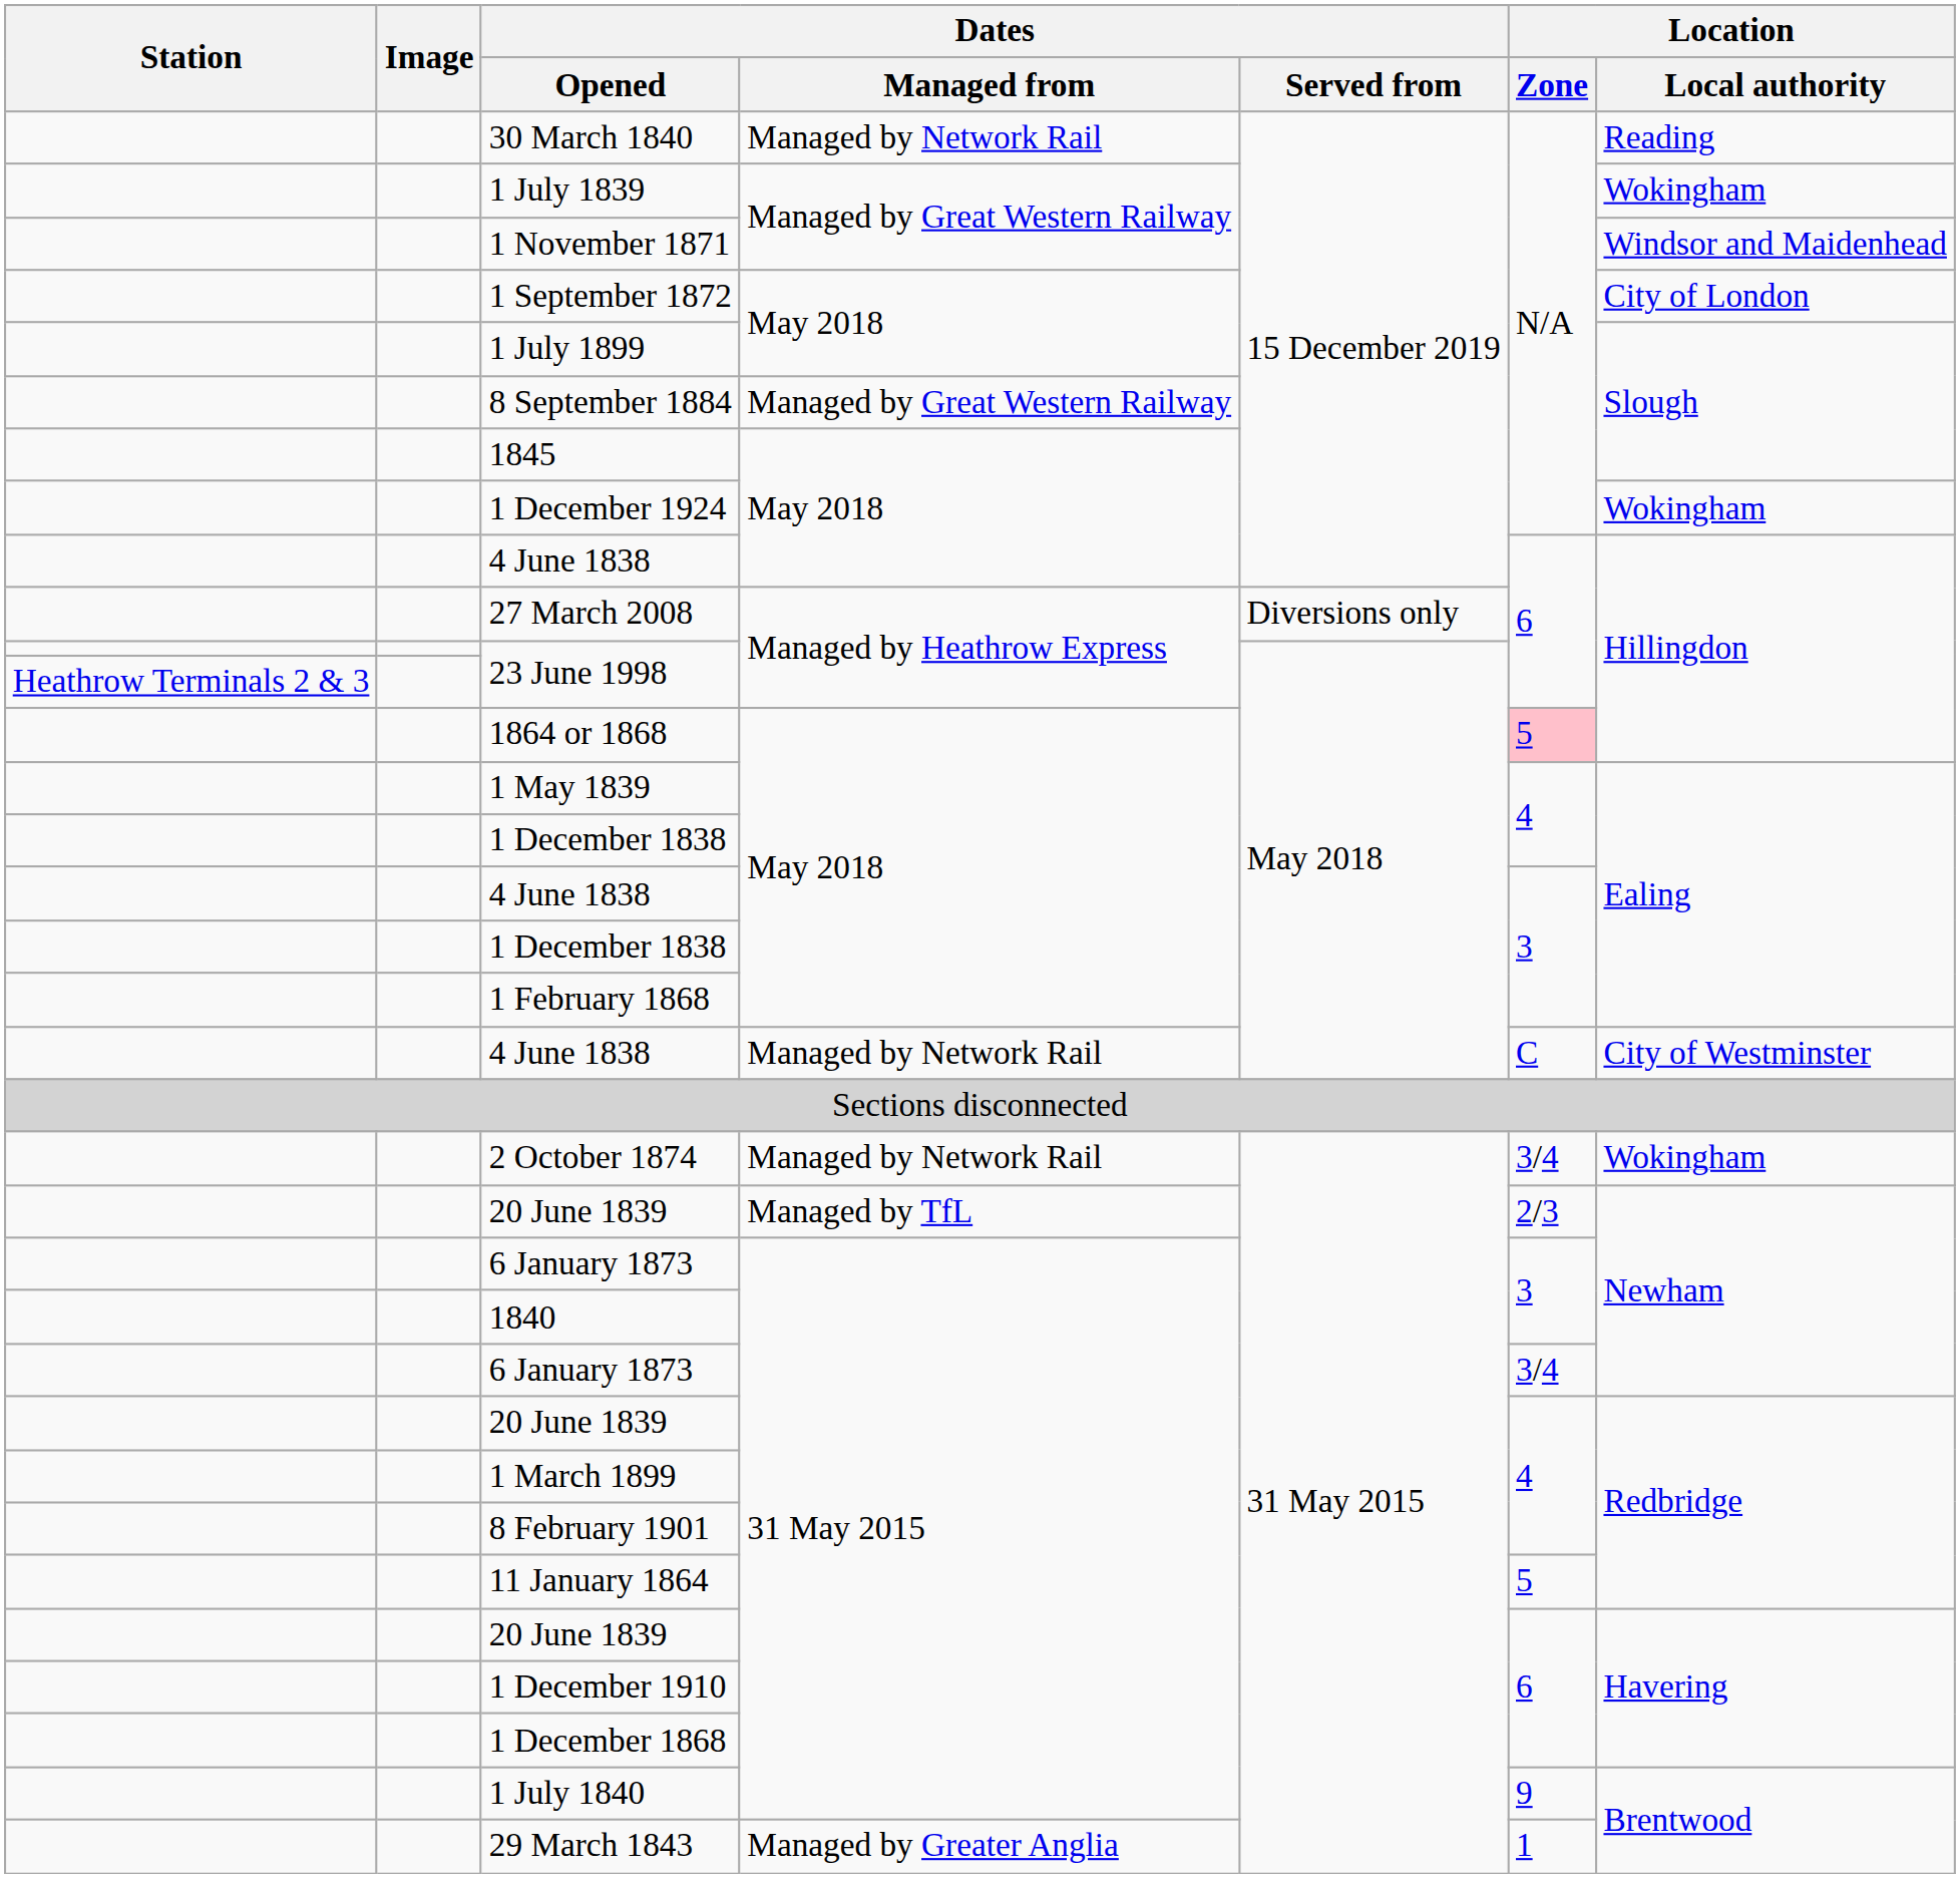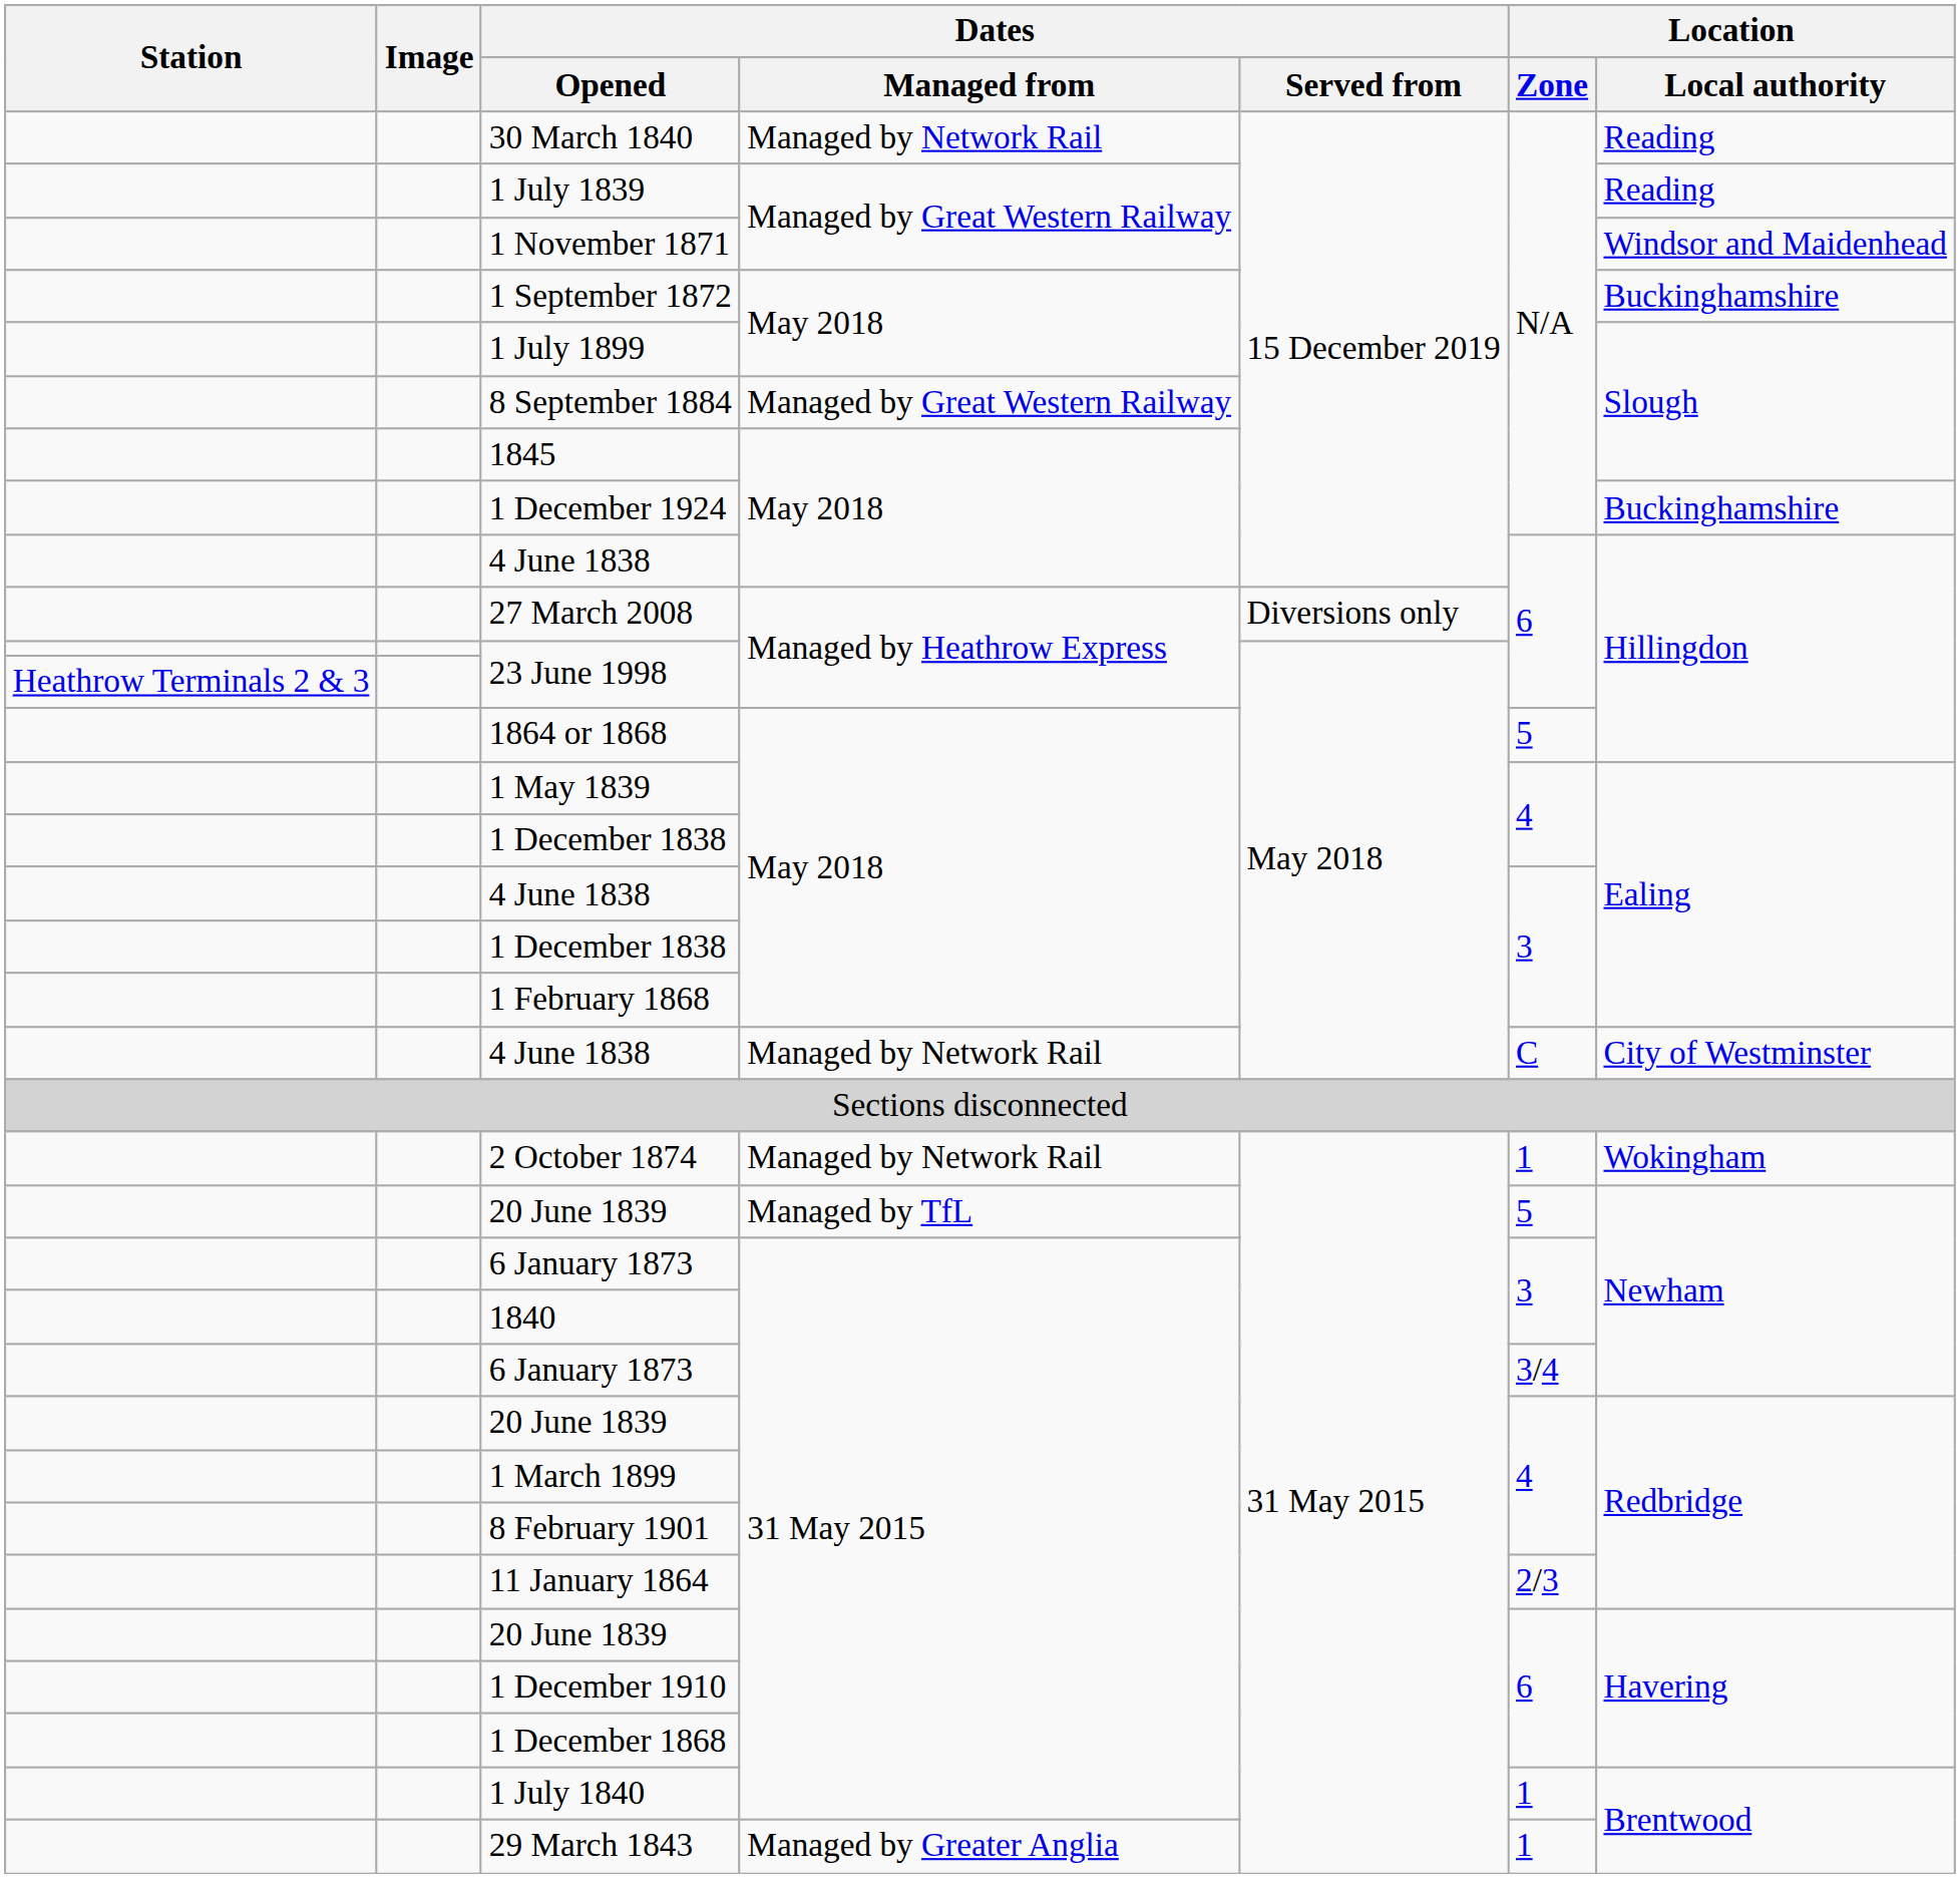 <table class="wikitable sortable mw-collapsible">
 <tr>
 <th rowspan="2">Station</th>
 <th class="unsortable" rowspan="2">Image</th>
 <th colspan="3">Dates</th>
 <th colspan="2">Location</th>
 </tr>
 <tr>
 <th>Opened</th>
 <th>Managed from</th>
 <th>Served from</th>
 <th><a href='#'>Zone</a></th>
 <th>Local authority</th>
 </tr>
 <tr>
 <td> </td>
 <td></td>
 <td>30 March 1840</td>
 <td>Managed by <a href='#'>Network Rail</a></td>
 <td rowspan="9">15 December 2019</td>
 <td rowspan="8">N/A</td>
 <td><a href='#'>Reading</a></td>
 </tr>
 <tr>
 <td> </td>
 <td></td>
 <td>1 July 1839</td>
 <td rowspan="2">Managed by <a href='#'>Great Western Railway</a></td>
-<td><a href='#'>Wokingham</a></td>
+<td><a href='#'>Reading</a></td>
 </tr>
 <tr>
 <td> </td>
 <td></td>
 <td>1 November 1871</td>
 <td><a href='#'>Windsor and Maidenhead</a></td>
 </tr>
 <tr>
 <td></td>
 <td></td>
 <td>1 September 1872</td>
 <td rowspan="2">May 2018</td>
-<td><a href='#'>City of London</a></td>
+<td><a href='#'>Buckinghamshire</a></td>
 </tr>
 <tr>
 <td></td>
 <td></td>
 <td>1 July 1899</td>
 <td rowspan="3"><a href='#'>Slough</a></td>
 </tr>
 <tr>
 <td> </td>
 <td></td>
 <td>8 September 1884</td>
 <td>Managed by <a href='#'>Great Western Railway</a></td>
 </tr>
 <tr>
 <td></td>
 <td></td>
 <td>1845</td>
 <td rowspan="3">May 2018</td>
 </tr>
 <tr>
 <td></td>
 <td></td>
 <td>1 December 1924</td>
-<td><a href='#'>Wokingham</a></td>
+<td><a href='#'>Buckinghamshire</a></td>
 </tr>
 <tr>
 <td></td>
 <td></td>
 <td>4 June 1838</td>
 <td rowspan="4"><a href='#'>6</a></td>
 <td rowspan="5"><a href='#'>Hillingdon</a></td>
 </tr>
 <tr>
 <td>  </td>
 <td></td>
 <td>27 March 2008</td>
 <td rowspan="3">Managed by <a href='#'>Heathrow Express</a></td>
 <td>Diversions only</td>
 </tr>
 <tr>
 <td> </td>
 <td></td>
 <td rowspan="2">23 June 1998</td>
 <td rowspan="9">May 2018</td>
 </tr>
 <tr>
 <td><a href='#'>Heathrow Terminals 2 & 3</a>  </td>
 <td></td>
 </tr>
 <tr>
 <td> </td>
 <td></td>
 <td>1864 or 1868</td>
 <td rowspan="6">May 2018</td>
-<td style="background: pink;"><a href='#'>5</a></td>
+<td><a href='#'>5</a></td>
 </tr>
 <tr>
 <td></td>
 <td></td>
 <td>1 May 1839</td>
 <td rowspan="2"><a href='#'>4</a></td>
 <td rowspan="5"><a href='#'>Ealing</a></td>
 </tr>
 <tr>
 <td></td>
 <td></td>
 <td>1 December 1838</td>
 </tr>
 <tr>
 <td> </td>
 <td></td>
 <td>4 June 1838</td>
 <td rowspan="3"><a href='#'>3</a></td>
 </tr>
 <tr>
 <td>  </td>
 <td></td>
 <td>1 December 1838</td>
 </tr>
 <tr>
 <td></td>
 <td></td>
 <td>1 February 1868</td>
 </tr>
 <tr>
 <td>   </td>
 <td></td>
 <td>4 June 1838</td>
 <td>Managed by Network Rail</td>
 <td><a href='#'>C</a></td>
 <td><a href='#'>City of Westminster</a></td>
 </tr>
 <tr style="background-color:#D3D3D3">
 <td colspan="7" style="text-align:center">Sections disconnected</td>
 </tr>
 <tr>
 <td>   </td>
 <td></td>
 <td>2 October 1874</td>
 <td>Managed by Network Rail</td>
 <td rowspan="14">31 May 2015</td>
-<td><a href='#'>3</a>/<a href='#'>4</a></td>
+<td><a href='#'>1</a></td>
 <td><a href='#'>Wokingham</a></td>
 </tr>
 <tr>
 <td>    </td>
 <td></td>
 <td>20 June 1839</td>
 <td>Managed by <a href='#'>TfL</a></td>
-<td><a href='#'>2</a>/<a href='#'>3</a></td>
+<td><a href='#'>5</a></td>
 <td rowspan="4"><a href='#'>Newham</a></td>
 </tr>
 <tr>
 <td></td>
 <td></td>
 <td>6 January 1873</td>
 <td rowspan="11">31 May 2015</td>
 <td rowspan="2"><a href='#'>3</a></td>
 </tr>
 <tr>
 <td></td>
 <td></td>
 <td>1840</td>
 </tr>
 <tr>
 <td></td>
 <td></td>
 <td>6 January 1873</td>
 <td><a href='#'>3</a>/<a href='#'>4</a></td>
 </tr>
 <tr>
 <td></td>
 <td></td>
 <td>20 June 1839</td>
 <td rowspan="3"><a href='#'>4</a></td>
 <td rowspan="4"><a href='#'>Redbridge</a></td>
 </tr>
 <tr>
 <td></td>
 <td></td>
 <td>1 March 1899</td>
 </tr>
 <tr>
 <td></td>
 <td></td>
 <td>8 February 1901</td>
 </tr>
 <tr>
 <td></td>
 <td></td>
 <td>11 January 1864</td>
-<td><a href='#'>5</a></td>
+<td><a href='#'>2</a>/<a href='#'>3</a></td>
 </tr>
 <tr>
 <td>  </td>
 <td></td>
 <td>20 June 1839</td>
 <td rowspan="3"><a href='#'>6</a></td>
 <td rowspan="3"><a href='#'>Havering</a></td>
 </tr>
 <tr>
 <td></td>
 <td></td>
 <td>1 December 1910</td>
 </tr>
 <tr>
 <td></td>
 <td></td>
 <td>1 December 1868</td>
 </tr>
 <tr>
 <td></td>
 <td></td>
 <td>1 July 1840</td>
-<td><a href='#'>9</a></td>
+<td><a href='#'>1</a></td>
 <td rowspan="2"><a href='#'>Brentwood</a></td>
 </tr>
 <tr>
 <td> </td>
 <td></td>
 <td>29 March 1843</td>
 <td>Managed by <a href='#'>Greater Anglia</a></td>
 <td><a href='#'>1</a></td>
 </tr>
 </table>
